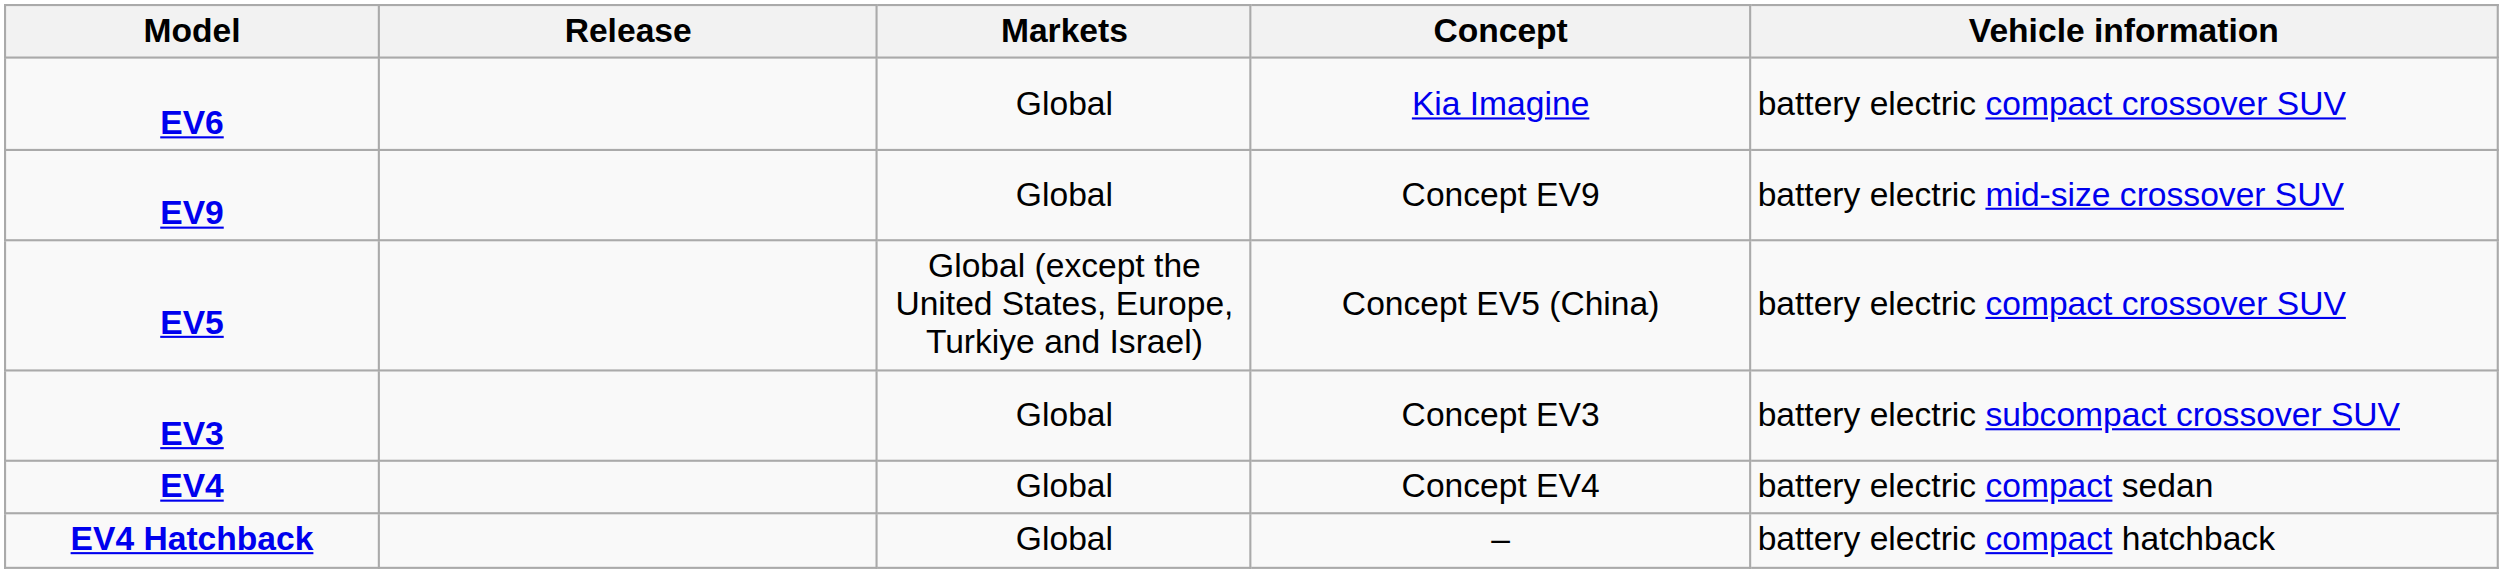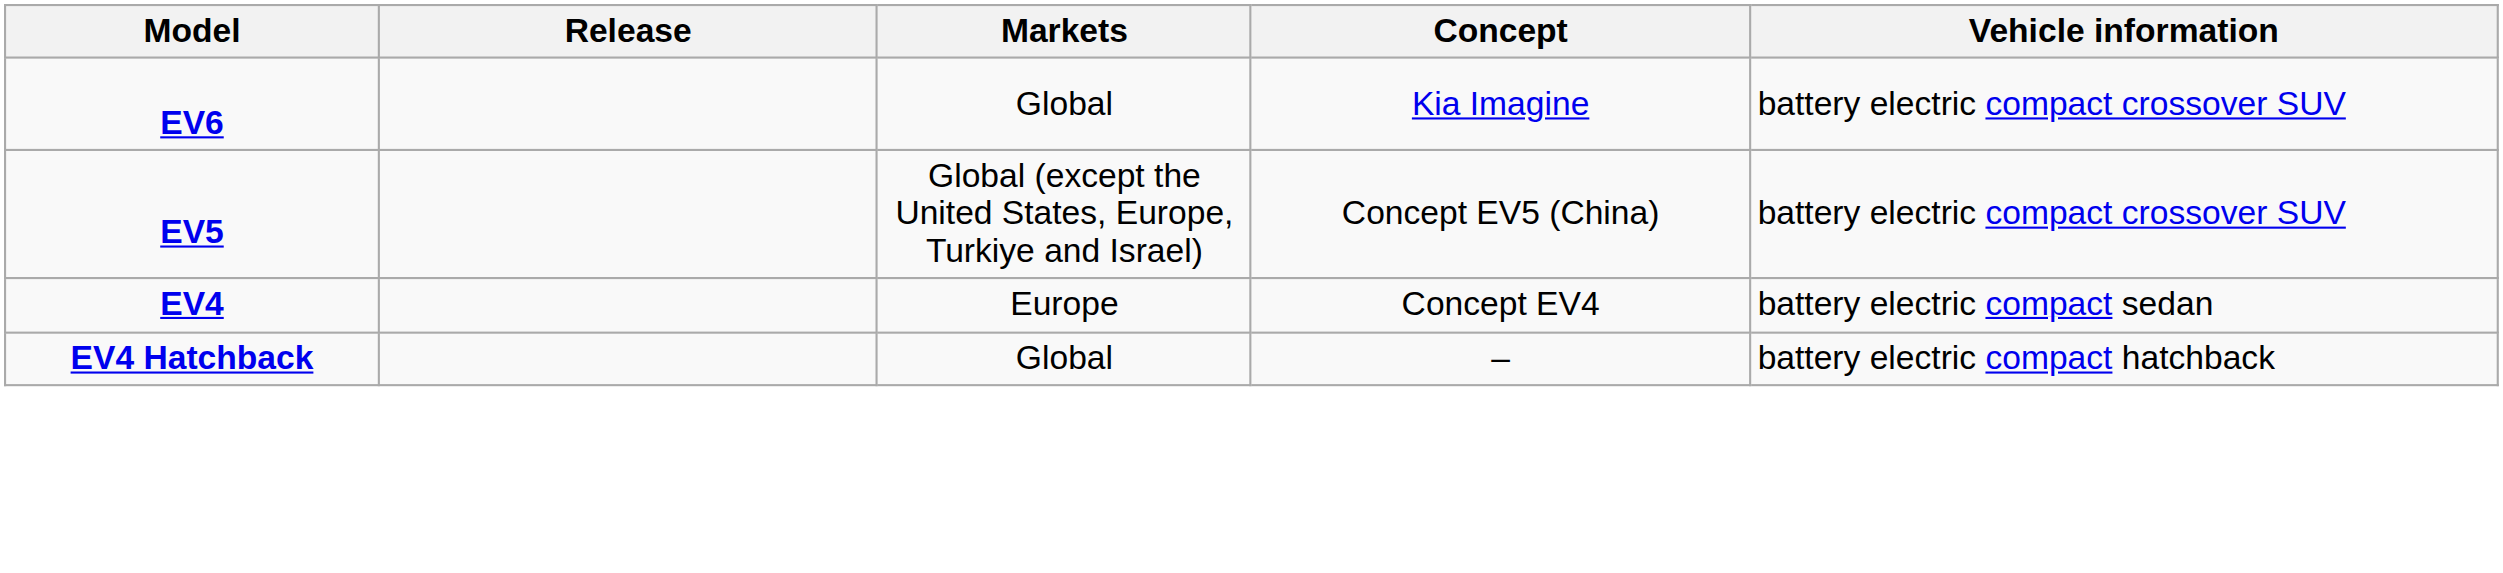 <table class="wikitable" style="text-align: center; width: 75%">
 <tr>
 <th width="15%">Model</th>
 <th width="20%">Release</th>
 <th width="15%">Markets</th>
 <th width="20%">Concept</th>
 <th width="40%">Vehicle information</th>
 </tr>
 <tr>
 <td><br><strong><a href='#'>EV6</a></strong></td>
 <td></td>
 <td>Global</td>
 <td><a href='#'>Kia Imagine</a></td>
 <td style="text-align:left;">battery electric <a href='#'>compact crossover SUV</a></td>
 </tr>
 <tr>
-<td><br><strong><a href='#'>EV9</a></strong></td>
-<td></td>
-<td>Global</td>
-<td>Concept EV9</td>
-<td style="text-align:left;">battery electric <a href='#'>mid-size crossover SUV</a></td>
-</tr>
-<tr>
 <td><br><strong><a href='#'>EV5</a></strong></td>
 <td></td>
 <td>Global (except the United States, Europe, Turkiye and Israel)</td>
 <td>Concept EV5 (China)</td>
 <td style="text-align:left;">battery electric <a href='#'>compact crossover SUV</a></td>
 </tr>
 <tr>
-<td><br><strong><a href='#'>EV3</a></strong></td>
-<td></td>
-<td>Global</td>
-<td>Concept EV3</td>
-<td style="text-align:left;">battery electric <a href='#'>subcompact crossover SUV</a></td>
-</tr>
-<tr>
 <td><strong><a href='#'>EV4</a></strong></td>
 <td></td>
-<td>Global</td>
+<td>Europe</td>
 <td>Concept EV4</td>
 <td style="text-align:left;">battery electric <a href='#'>compact</a> sedan</td>
 </tr>
 <tr>
 <td><strong><a href='#'>EV4 Hatchback</a></strong></td>
 <td></td>
 <td>Global</td>
 <td>–</td>
 <td style="text-align:left;">battery electric <a href='#'>compact</a> hatchback</td>
 </tr>
 </table>
